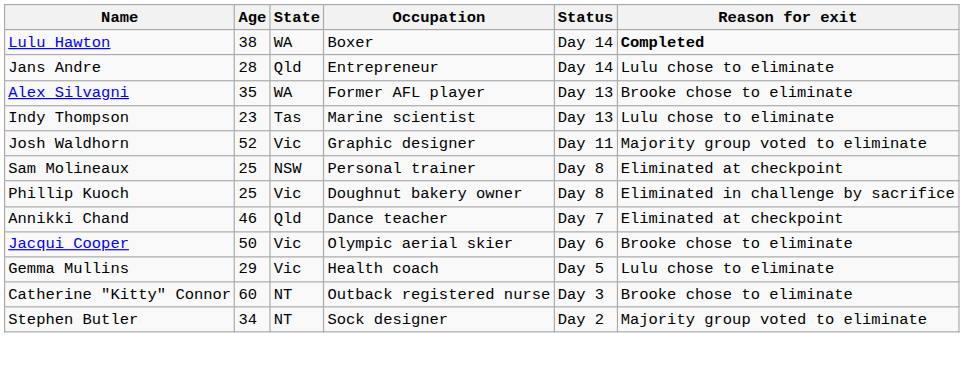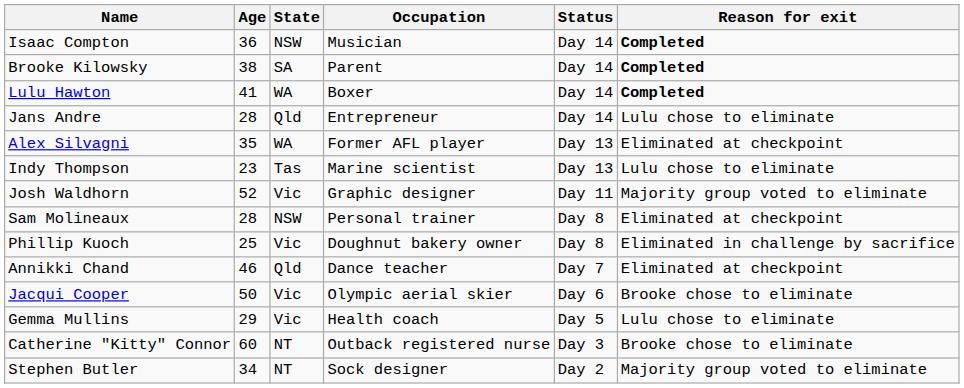 <table class="wikitable">
 <tr>
 <th>Name</th>
 <th>Age</th>
 <th>State</th>
 <th>Occupation</th>
 <th>Status</th>
 <th>Reason for exit</th>
 </tr>
 <tr>
+<td>Isaac Compton</td>
+<td>36</td>
+<td>NSW</td>
+<td>Musician</td>
+<td>Day 14</td>
+<td><strong>Completed</strong></td>
+</tr>
+<tr>
+<td>Brooke Kilowsky</td>
+<td>38</td>
+<td>SA</td>
+<td>Parent</td>
+<td>Day 14</td>
+<td><strong>Completed</strong></td>
+</tr>
+<tr>
 <td><a href='#'>Lulu Hawton</a></td>
-<td>38</td>
+<td>41</td>
 <td>WA</td>
 <td>Boxer</td>
 <td>Day 14</td>
 <td><strong>Completed</strong></td>
 </tr>
 <tr>
 <td>Jans Andre</td>
 <td>28</td>
 <td>Qld</td>
 <td>Entrepreneur</td>
 <td>Day 14</td>
 <td>Lulu chose to eliminate</td>
 </tr>
 <tr>
 <td><a href='#'>Alex Silvagni</a></td>
 <td>35</td>
 <td>WA</td>
 <td>Former AFL player</td>
 <td>Day 13</td>
-<td>Brooke chose to eliminate</td>
+<td>Eliminated at checkpoint</td>
 </tr>
 <tr>
 <td>Indy Thompson</td>
 <td>23</td>
 <td>Tas</td>
 <td>Marine scientist</td>
 <td>Day 13</td>
 <td>Lulu chose to eliminate</td>
 </tr>
 <tr>
 <td>Josh Waldhorn</td>
 <td>52</td>
 <td>Vic</td>
 <td>Graphic designer</td>
 <td>Day 11</td>
 <td>Majority group voted to eliminate</td>
 </tr>
 <tr>
 <td>Sam Molineaux</td>
-<td>25</td>
+<td>28</td>
 <td>NSW</td>
 <td>Personal trainer</td>
 <td>Day 8</td>
 <td>Eliminated at checkpoint</td>
 </tr>
 <tr>
 <td>Phillip Kuoch</td>
 <td>25</td>
 <td>Vic</td>
 <td>Doughnut bakery owner</td>
 <td>Day 8</td>
 <td>Eliminated in challenge by sacrifice</td>
 </tr>
 <tr>
 <td>Annikki Chand</td>
 <td>46</td>
 <td>Qld</td>
 <td>Dance teacher</td>
 <td>Day 7</td>
 <td>Eliminated at checkpoint</td>
 </tr>
 <tr>
 <td><a href='#'>Jacqui Cooper</a></td>
 <td>50</td>
 <td>Vic</td>
 <td>Olympic aerial skier</td>
 <td>Day 6</td>
 <td>Brooke chose to eliminate</td>
 </tr>
 <tr>
 <td>Gemma Mullins</td>
 <td>29</td>
 <td>Vic</td>
 <td>Health coach</td>
 <td>Day 5</td>
 <td>Lulu chose to eliminate</td>
 </tr>
 <tr>
 <td>Catherine "Kitty" Connor</td>
 <td>60</td>
 <td>NT</td>
 <td>Outback registered nurse</td>
 <td>Day 3</td>
 <td>Brooke chose to eliminate</td>
 </tr>
 <tr>
 <td>Stephen Butler</td>
 <td>34</td>
 <td>NT</td>
 <td>Sock designer</td>
 <td>Day 2</td>
 <td>Majority group voted to eliminate</td>
 </tr>
 </table>
